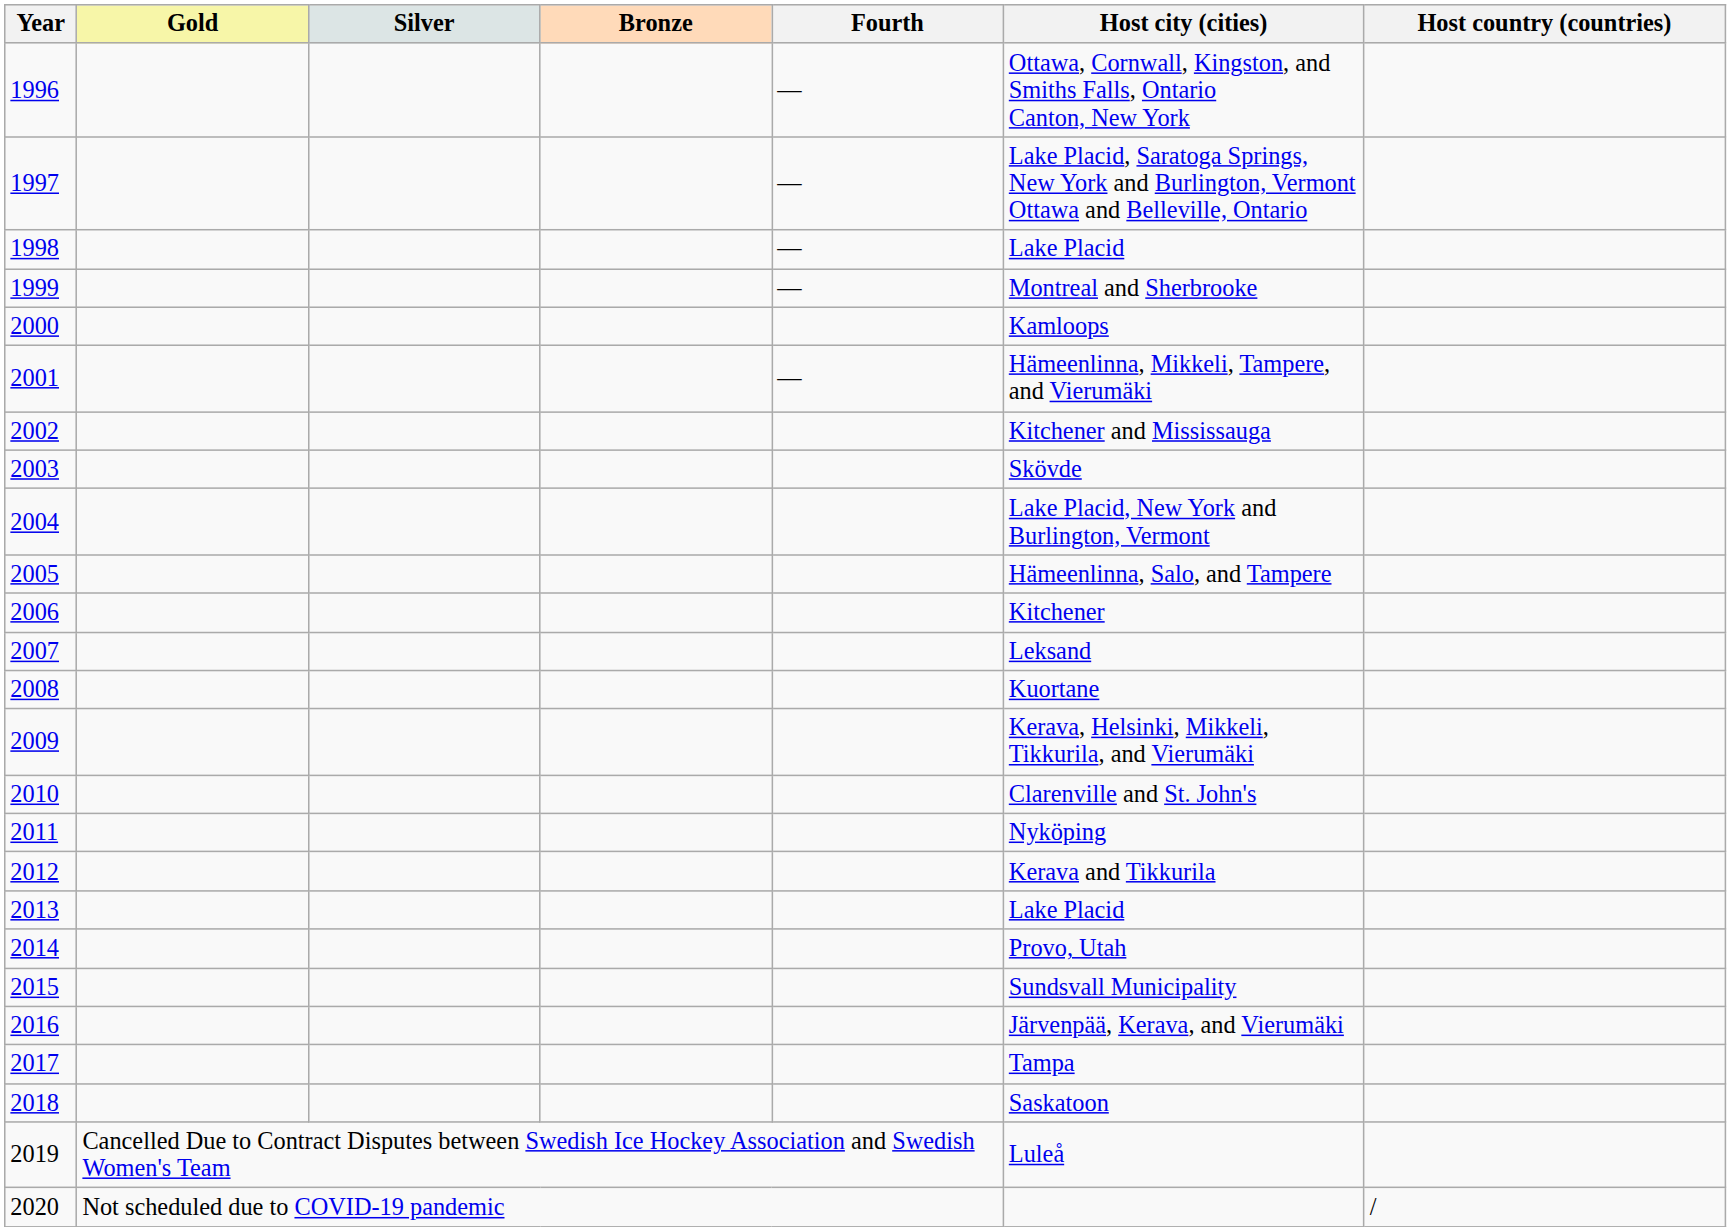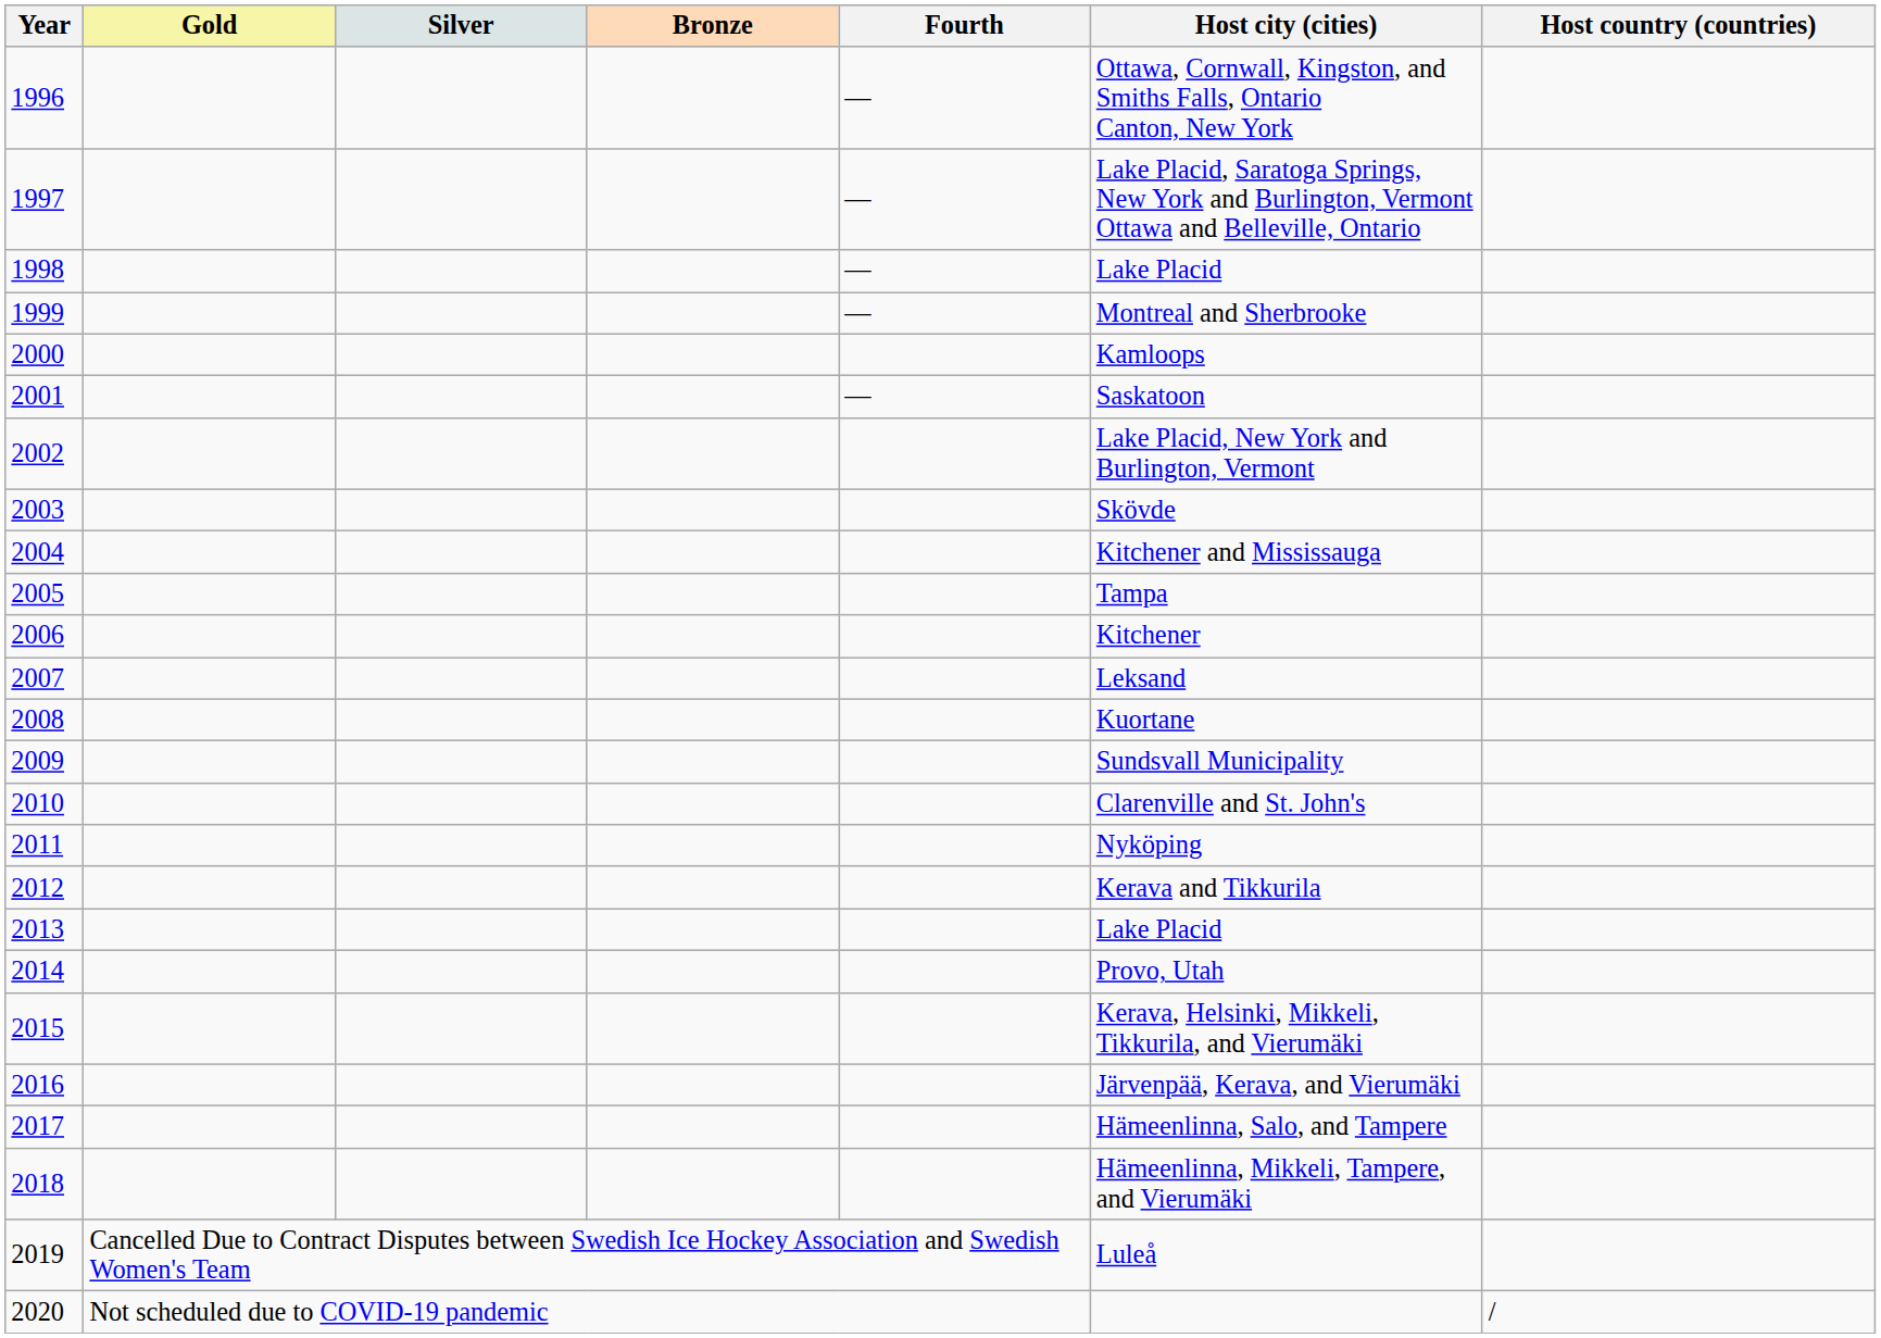 <table class="wikitable sortable plainrowheaders">
 <tr bgcolor="#efefef">
 <th width=40>Year</th>
 <th width=145 style="background-color: #F7F6A8;"> Gold</th>
 <th width=145 style="background-color: #DCE5E5;"> Silver</th>
 <th width=145 style="background-color: #FFDAB9;"> Bronze</th>
 <th width=145>Fourth</th>
 <th width=230>Host city (cities)</th>
 <th width=230>Host country (countries)</th>
 </tr>
 <tr>
 <td><a href='#'>1996</a></td>
 <td> </td>
 <td> </td>
 <td> </td>
 <td>—</td>
 <td><a href='#'>Ottawa</a>, <a href='#'>Cornwall</a>, <a href='#'>Kingston</a>, and <a href='#'>Smiths Falls</a>, <a href='#'>Ontario</a> <br><a href='#'>Canton, New York</a></td>
 <td><br></td>
 </tr>
 <tr>
 <td><a href='#'>1997</a></td>
 <td> </td>
 <td> </td>
 <td> </td>
 <td>—</td>
 <td><a href='#'>Lake Placid</a>, <a href='#'>Saratoga Springs, New York</a> and <a href='#'>Burlington, Vermont</a> <br> <a href='#'>Ottawa</a> and <a href='#'>Belleville, Ontario</a></td>
 <td><br></td>
 </tr>
 <tr>
 <td><a href='#'>1998</a></td>
 <td> </td>
 <td> </td>
 <td> </td>
 <td>—</td>
 <td><a href='#'>Lake Placid</a></td>
 <td></td>
 </tr>
 <tr>
 <td><a href='#'>1999</a></td>
 <td> </td>
 <td> </td>
 <td> </td>
 <td>—</td>
 <td><a href='#'>Montreal</a> and <a href='#'>Sherbrooke</a></td>
 <td></td>
 </tr>
 <tr>
 <td><a href='#'>2000</a></td>
 <td> </td>
 <td> </td>
 <td> </td>
 <td> </td>
 <td><a href='#'>Kamloops</a></td>
 <td></td>
 </tr>
 <tr>
 <td><a href='#'>2001</a></td>
 <td> </td>
 <td> </td>
 <td> </td>
 <td>—</td>
-<td><a href='#'>Hämeenlinna</a>, <a href='#'>Mikkeli</a>, <a href='#'>Tampere</a>, and <a href='#'>Vierumäki</a></td>
+<td><a href='#'>Saskatoon</a></td>
 <td></td>
 </tr>
 <tr>
 <td><a href='#'>2002</a></td>
 <td> </td>
 <td> </td>
 <td> </td>
 <td> </td>
-<td><a href='#'>Kitchener</a> and <a href='#'>Mississauga</a></td>
+<td><a href='#'>Lake Placid, New York</a> and <br> <a href='#'>Burlington, Vermont</a></td>
 <td></td>
 </tr>
 <tr>
 <td><a href='#'>2003</a></td>
 <td> </td>
 <td> </td>
 <td> </td>
 <td> </td>
 <td><a href='#'>Skövde</a></td>
 <td></td>
 </tr>
 <tr>
 <td><a href='#'>2004</a></td>
 <td> </td>
 <td> </td>
 <td> </td>
 <td> </td>
-<td><a href='#'>Lake Placid, New York</a> and <br> <a href='#'>Burlington, Vermont</a></td>
+<td><a href='#'>Kitchener</a> and <a href='#'>Mississauga</a></td>
 <td></td>
 </tr>
 <tr>
 <td><a href='#'>2005</a></td>
 <td> </td>
 <td> </td>
 <td> </td>
 <td> </td>
-<td><a href='#'>Hämeenlinna</a>, <a href='#'>Salo</a>, and <a href='#'>Tampere</a></td>
+<td><a href='#'>Tampa</a></td>
 <td></td>
 </tr>
 <tr>
 <td><a href='#'>2006</a></td>
 <td> </td>
 <td> </td>
 <td> </td>
 <td> </td>
 <td><a href='#'>Kitchener</a></td>
 <td></td>
 </tr>
 <tr>
 <td><a href='#'>2007</a></td>
 <td> </td>
 <td> </td>
 <td> </td>
 <td> </td>
 <td><a href='#'>Leksand</a></td>
 <td></td>
 </tr>
 <tr>
 <td><a href='#'>2008</a></td>
 <td> </td>
 <td> </td>
 <td> </td>
 <td> </td>
 <td><a href='#'>Kuortane</a></td>
 <td></td>
 </tr>
 <tr>
 <td><a href='#'>2009</a></td>
 <td> </td>
 <td> </td>
 <td> </td>
 <td> </td>
-<td><a href='#'>Kerava</a>, <a href='#'>Helsinki</a>, <a href='#'>Mikkeli</a>, <a href='#'>Tikkurila</a>, and <a href='#'>Vierumäki</a></td>
+<td><a href='#'>Sundsvall Municipality</a></td>
 <td></td>
 </tr>
 <tr>
 <td><a href='#'>2010</a></td>
 <td> </td>
 <td> </td>
 <td> </td>
 <td> </td>
 <td><a href='#'>Clarenville</a> and <a href='#'>St. John's</a></td>
 <td></td>
 </tr>
 <tr>
 <td><a href='#'>2011</a></td>
 <td> </td>
 <td> </td>
 <td> </td>
 <td> </td>
 <td><a href='#'>Nyköping</a></td>
 <td></td>
 </tr>
 <tr>
 <td><a href='#'>2012</a></td>
 <td> </td>
 <td> </td>
 <td> </td>
 <td> </td>
 <td><a href='#'>Kerava</a> and <a href='#'>Tikkurila</a></td>
 <td></td>
 </tr>
 <tr>
 <td><a href='#'>2013</a></td>
 <td> </td>
 <td> </td>
 <td> </td>
 <td> </td>
 <td><a href='#'>Lake Placid</a></td>
 <td></td>
 </tr>
 <tr>
 <td><a href='#'>2014</a></td>
 <td> </td>
 <td> </td>
 <td> </td>
 <td> </td>
 <td><a href='#'>Provo, Utah</a></td>
 <td></td>
 </tr>
 <tr>
 <td><a href='#'>2015</a></td>
 <td> </td>
 <td> </td>
 <td> </td>
 <td> </td>
-<td><a href='#'>Sundsvall Municipality</a></td>
+<td><a href='#'>Kerava</a>, <a href='#'>Helsinki</a>, <a href='#'>Mikkeli</a>, <a href='#'>Tikkurila</a>, and <a href='#'>Vierumäki</a></td>
 <td></td>
 </tr>
 <tr>
 <td><a href='#'>2016</a></td>
 <td> </td>
 <td> </td>
 <td> </td>
 <td> </td>
 <td><a href='#'>Järvenpää</a>, <a href='#'>Kerava</a>, and <a href='#'>Vierumäki</a></td>
 <td></td>
 </tr>
 <tr>
 <td><a href='#'>2017</a></td>
 <td> </td>
 <td> </td>
 <td> </td>
 <td> </td>
-<td><a href='#'>Tampa</a></td>
+<td><a href='#'>Hämeenlinna</a>, <a href='#'>Salo</a>, and <a href='#'>Tampere</a></td>
 <td></td>
 </tr>
 <tr>
 <td><a href='#'>2018</a></td>
 <td> </td>
 <td> </td>
 <td> </td>
 <td> </td>
-<td><a href='#'>Saskatoon</a></td>
+<td><a href='#'>Hämeenlinna</a>, <a href='#'>Mikkeli</a>, <a href='#'>Tampere</a>, and <a href='#'>Vierumäki</a></td>
 <td></td>
 </tr>
 <tr>
 <td>2019</td>
 <td colspan=4>Cancelled Due to Contract Disputes between <a href='#'>Swedish Ice Hockey Association</a> and <a href='#'>Swedish Women's Team</a></td>
 <td><a href='#'>Luleå</a></td>
 <td></td>
 </tr>
 <tr>
 <td>2020</td>
 <td colspan=4>Not scheduled due to <a href='#'>COVID-19 pandemic</a></td>
 <td></td>
 <td>/</td>
 </tr>
 </table>
